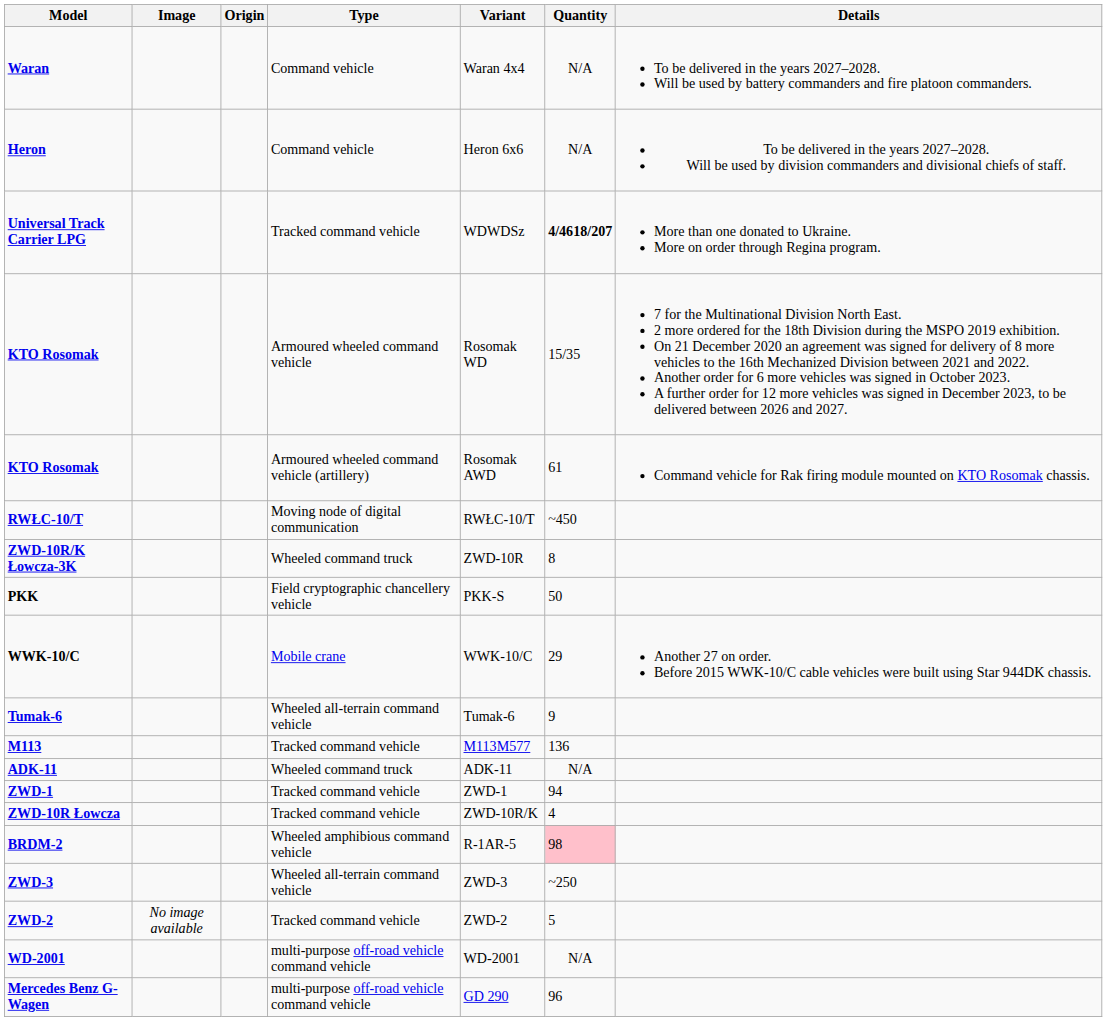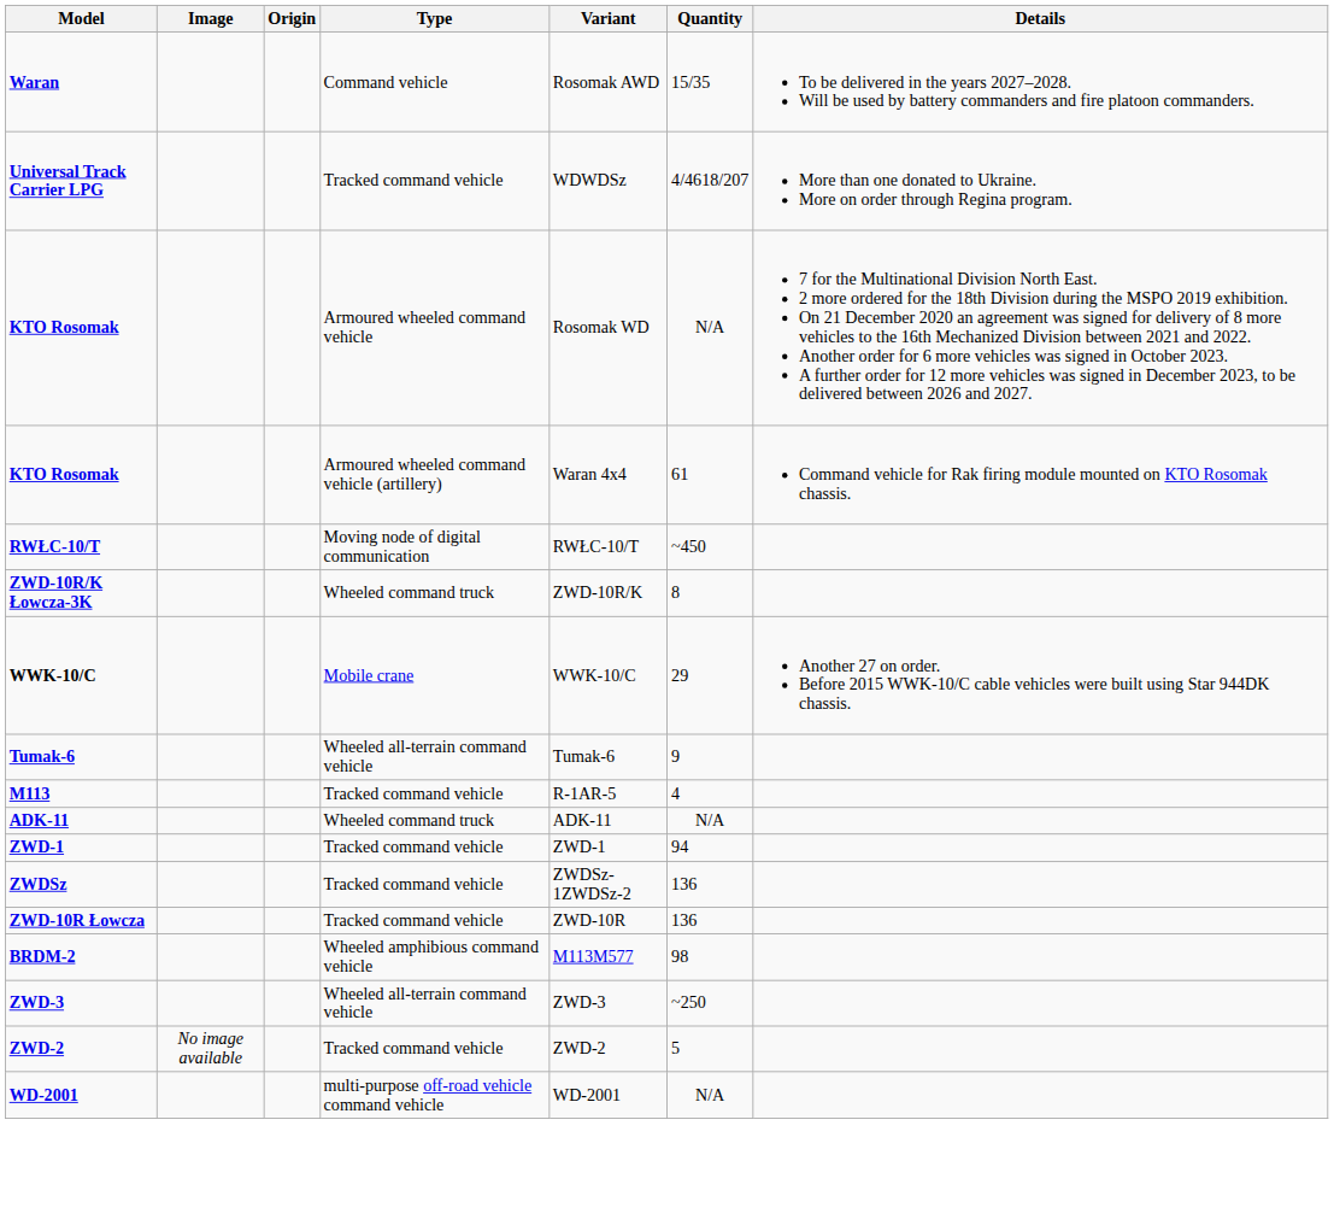 <table class="wikitable">
 <tr>
 <th>Model</th>
 <th>Image</th>
 <th>Origin</th>
 <th>Type</th>
 <th>Variant</th>
 <th>Quantity</th>
 <th>Details</th>
 </tr>
 <tr>
 <td><strong><a href='#'>Waran</a></strong></td>
 <td></td>
 <td><small>   </small></td>
 <td>Command vehicle</td>
-<td>Waran 4x4</td>
-<td style="text-align: center;">N/A</td>
+<td>Rosomak AWD</td>
+<td>15/35</td>
 <td><br><ul><li>To be delivered in the years 2027–2028.</li><li>Will be used by battery commanders and fire platoon commanders.</li></ul></td>
-</tr>
-<tr>
-<td><strong><a href='#'>Heron</a></strong></td>
-<td></td>
-<td><small></small><small></small></td>
-<td>Command vehicle</td>
-<td>Heron 6x6</td>
-<td style="text-align: center;">N/A</td>
-<td style="text-align: center;"><br><ul><li>To be delivered in the years 2027–2028.</li><li>Will be used by division commanders and divisional chiefs of staff.</li></ul></td>
 </tr>
 <tr>
 <td><strong><a href='#'>Universal Track Carrier LPG</a></strong></td>
 <td></td>
 <td><small></small></td>
 <td>Tracked command vehicle</td>
 <td>WDWDSz</td>
-<td><strong>4/4618/207</strong></td>
+<td>4/4618/207</td>
 <td><br><ul><li>More than one donated to Ukraine.</li><li>More on order through Regina program.</li></ul></td>
 </tr>
 <tr>
 <td><strong><a href='#'>KTO Rosomak</a></strong></td>
 <td></td>
 <td><small></small></td>
 <td>Armoured wheeled command vehicle</td>
 <td>Rosomak WD</td>
-<td>15/35</td>
+<td style="text-align: center;">N/A</td>
 <td><br><ul><li>7 for the Multinational Division North East.</li><li>2 more ordered for the 18th Division during the MSPO 2019 exhibition.</li><li>On 21 December 2020 an agreement was signed for delivery of 8 more vehicles to the 16th Mechanized Division between 2021 and 2022.</li><li>Another order for 6 more vehicles was signed in October 2023.</li><li>A further order for 12 more vehicles was signed in December 2023, to be delivered between 2026 and 2027.</li></ul></td>
 </tr>
 <tr>
 <td><strong><a href='#'>KTO Rosomak</a></strong></td>
 <td></td>
 <td><small></small></td>
 <td>Armoured wheeled command vehicle (artillery)</td>
-<td>Rosomak AWD</td>
+<td>Waran 4x4</td>
 <td>61</td>
 <td><br><ul><li>Command vehicle for Rak firing module mounted on <a href='#'>KTO Rosomak</a> chassis.</li></ul></td>
 </tr>
 <tr>
 <td><strong><a href='#'>RWŁC-10/T</a></strong></td>
 <td></td>
 <td><small></small></td>
 <td>Moving node of digital communication</td>
 <td>RWŁC-10/T</td>
 <td>~450</td>
 <td></td>
 </tr>
 <tr>
 <td><strong><a href='#'>ZWD-10R/K Łowcza-3K</a></strong></td>
 <td></td>
 <td><small></small></td>
 <td>Wheeled command truck</td>
-<td>ZWD-10R</td>
+<td>ZWD-10R/K</td>
 <td>8</td>
-<td></td>
-</tr>
-<tr>
-<td><strong>PKK</strong></td>
-<td></td>
-<td><small></small></td>
-<td>Field cryptographic chancellery vehicle</td>
-<td>PKK-S </td>
-<td>50</td>
 <td></td>
 </tr>
 <tr>
 <td><strong>WWK-10/C</strong></td>
 <td></td>
 <td><small></small></td>
 <td><a href='#'>Mobile crane</a></td>
 <td>WWK-10/C</td>
 <td>29</td>
 <td><br><ul><li>Another 27 on order.</li><li>Before 2015 WWK-10/C cable vehicles were built using Star 944DK chassis.</li></ul></td>
 </tr>
 <tr>
 <td><strong><a href='#'>Tumak-6</a></strong></td>
 <td></td>
 <td><small></small><br><small></small></td>
 <td>Wheeled all-terrain command vehicle</td>
 <td>Tumak-6</td>
 <td>9</td>
 <td></td>
 </tr>
 <tr>
 <td><strong><a href='#'>M113</a></strong></td>
 <td></td>
 <td><small></small><br><small></small></td>
 <td>Tracked command vehicle</td>
-<td><a href='#'>M113</a><a href='#'>M577</a></td>
-<td>136</td>
+<td>R-1AR-5</td>
+<td>4</td>
 <td></td>
 </tr>
 <tr>
 <td><strong><a href='#'>ADK-11</a></strong></td>
 <td></td>
 <td><small></small></td>
 <td>Wheeled command truck</td>
 <td>ADK-11</td>
 <td style="text-align: center;">N/A</td>
 <td></td>
 </tr>
 <tr>
 <td><strong><a href='#'>ZWD-1</a></strong></td>
 <td></td>
 <td><small></small></td>
 <td>Tracked command vehicle</td>
 <td>ZWD-1</td>
 <td>94</td>
 <td></td>
 </tr>
 <tr>
+<td><strong><a href='#'>ZWDSz</a></strong></td>
+<td></td>
+<td><small></small><br><small></small></td>
+<td>Tracked command vehicle</td>
+<td>ZWDSz-1ZWDSz-2</td>
+<td>136</td>
+<td></td>
+</tr>
+<tr>
 <td><strong><a href='#'>ZWD-10R Łowcza</a></strong></td>
 <td></td>
 <td><small></small></td>
 <td>Tracked command vehicle</td>
-<td>ZWD-10R/K</td>
-<td>4</td>
+<td>ZWD-10R</td>
+<td>136</td>
 <td></td>
 </tr>
 <tr>
 <td><strong><a href='#'>BRDM-2</a></strong></td>
 <td></td>
 <td><small></small></td>
 <td>Wheeled amphibious command vehicle</td>
-<td>R-1AR-5</td>
-<td style="background: pink;">98</td>
+<td><a href='#'>M113</a><a href='#'>M577</a></td>
+<td>98</td>
 <td></td>
 </tr>
 <tr>
 <td><strong><a href='#'>ZWD-3</a></strong></td>
 <td></td>
 <td><small></small></td>
 <td>Wheeled all-terrain command vehicle</td>
 <td>ZWD-3</td>
 <td>~250</td>
 <td></td>
 </tr>
 <tr>
 <td><strong><a href='#'>ZWD-2</a></strong></td>
 <td style="text-align: center;"><em>No image available</em></td>
 <td><small></small></td>
 <td>Tracked command vehicle</td>
 <td>ZWD-2</td>
 <td>5</td>
 <td></td>
 </tr>
 <tr>
 <td><strong><a href='#'>WD-2001</a></strong></td>
 <td></td>
 <td><small></small></td>
 <td>multi-purpose <a href='#'>off-road vehicle</a> command vehicle</td>
 <td>WD-2001</td>
 <td style="text-align: center;">N/A</td>
 <td></td>
 </tr>
-<tr>
-<td><strong><a href='#'>Mercedes Benz G-Wagen</a></strong></td>
-<td></td>
-<td><small></small></td>
-<td>multi-purpose <a href='#'>off-road vehicle</a> command vehicle</td>
-<td><a href='#'>GD 290</a></td>
-<td>96</td>
-<td></td>
-</tr>
 </table>
